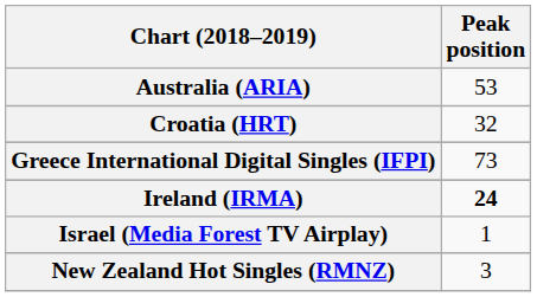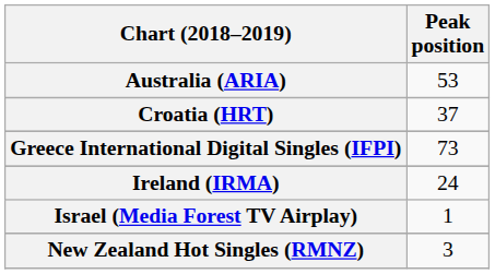 <table class="wikitable sortable plainrowheaders" style="text-align:center">
 <tr>
 <th scope="col">Chart (2018–2019)</th>
 <th scope="col">Peak<br> position</th>
 </tr>
 <tr>
 <th scope="row">Australia (<a href='#'>ARIA</a>)</th>
 <td>53</td>
 </tr>
 <tr>
 </tr>
 <tr>
 </tr>
 <tr>
 </tr>
 <tr>
 </tr>
 <tr>
 <th scope="row">Croatia (<a href='#'>HRT</a>)</th>
-<td>32</td>
+<td>37</td>
 </tr>
 <tr>
 </tr>
 <tr>
 <th scope="row">Greece International Digital Singles (<a href='#'>IFPI</a>)</th>
 <td>73</td>
 </tr>
 <tr>
 </tr>
 <tr>
 <th scope="row">Ireland (<a href='#'>IRMA</a>)</th>
-<td><strong>24</strong></td>
+<td>24</td>
 </tr>
 <tr>
 <th scope="row">Israel (<a href='#'>Media Forest</a> TV Airplay)</th>
 <td>1</td>
 </tr>
 <tr>
 </tr>
 <tr>
 <th scope="row">New Zealand Hot Singles (<a href='#'>RMNZ</a>)</th>
 <td>3</td>
 </tr>
 <tr>
 </tr>
 <tr>
 </tr>
 <tr>
 </tr>
 <tr>
 </tr>
 <tr>
 </tr>
 <tr>
 </tr>
 <tr>
 </tr>
 <tr>
 </tr>
 <tr>
 </tr>
 <tr>
 </tr>
 <tr>
 </tr>
 </table>
